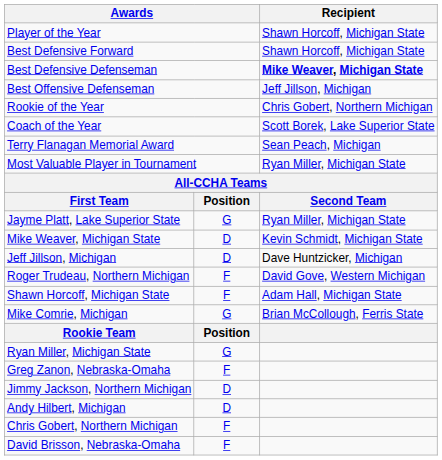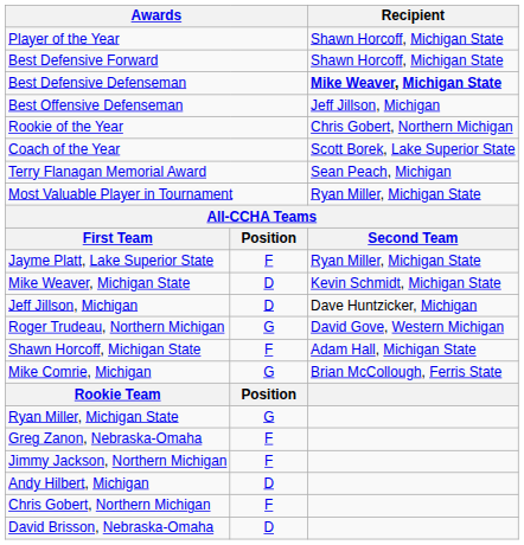 <table class="wikitable">
 <tr>
 <th colspan=2><a href='#'>Awards</a></th>
 <th>Recipient</th>
 </tr>
 <tr>
 <td colspan=2><a href='#'>Player of the Year</a></td>
 <td><a href='#'>Shawn Horcoff</a>, <a href='#'>Michigan State</a></td>
 </tr>
 <tr>
 <td colspan=2><a href='#'>Best Defensive Forward</a></td>
 <td><a href='#'>Shawn Horcoff</a>, <a href='#'>Michigan State</a></td>
 </tr>
 <tr>
 <td colspan=2><a href='#'>Best Defensive Defenseman</a></td>
 <td><strong><a href='#'>Mike Weaver</a>, <a href='#'>Michigan State</a></strong></td>
 </tr>
 <tr>
 <td colspan=2><a href='#'>Best Offensive Defenseman</a></td>
 <td><a href='#'>Jeff Jillson</a>, <a href='#'>Michigan</a></td>
 </tr>
 <tr>
 <td colspan=2><a href='#'>Rookie of the Year</a></td>
 <td><a href='#'>Chris Gobert</a>, <a href='#'>Northern Michigan</a></td>
 </tr>
 <tr>
 <td colspan=2><a href='#'>Coach of the Year</a></td>
 <td><a href='#'>Scott Borek</a>, <a href='#'>Lake Superior State</a></td>
 </tr>
 <tr>
 <td colspan=2><a href='#'>Terry Flanagan Memorial Award</a></td>
 <td><a href='#'>Sean Peach</a>, <a href='#'>Michigan</a></td>
 </tr>
 <tr>
 <td colspan=2><a href='#'>Most Valuable Player in Tournament</a></td>
 <td><a href='#'>Ryan Miller</a>, <a href='#'>Michigan State</a></td>
 </tr>
 <tr>
 <th colspan=3><a href='#'>All-CCHA Teams</a></th>
 </tr>
 <tr>
 <th><a href='#'>First Team</a></th>
 <th>  Position  </th>
 <th><a href='#'>Second Team</a></th>
 </tr>
 <tr>
 <td><a href='#'>Jayme Platt</a>, <a href='#'>Lake Superior State</a></td>
-<td align=center><a href='#'>G</a></td>
+<td align=center><a href='#'>F</a></td>
 <td><a href='#'>Ryan Miller</a>, <a href='#'>Michigan State</a></td>
 </tr>
 <tr>
 <td><a href='#'>Mike Weaver</a>, <a href='#'>Michigan State</a></td>
 <td align=center><a href='#'>D</a></td>
 <td><a href='#'>Kevin Schmidt</a>, <a href='#'>Michigan State</a></td>
 </tr>
 <tr>
 <td><a href='#'>Jeff Jillson</a>, <a href='#'>Michigan</a></td>
 <td align=center><a href='#'>D</a></td>
 <td>Dave Huntzicker, <a href='#'>Michigan</a></td>
 </tr>
 <tr>
 <td><a href='#'>Roger Trudeau</a>, <a href='#'>Northern Michigan</a></td>
-<td align=center><a href='#'>F</a></td>
+<td align=center><a href='#'>G</a></td>
 <td><a href='#'>David Gove</a>, <a href='#'>Western Michigan</a></td>
 </tr>
 <tr>
 <td><a href='#'>Shawn Horcoff</a>, <a href='#'>Michigan State</a></td>
 <td align=center><a href='#'>F</a></td>
 <td><a href='#'>Adam Hall</a>, <a href='#'>Michigan State</a></td>
 </tr>
 <tr>
 <td><a href='#'>Mike Comrie</a>, <a href='#'>Michigan</a></td>
 <td align=center><a href='#'>G</a></td>
 <td><a href='#'>Brian McCollough</a>, <a href='#'>Ferris State</a></td>
 </tr>
 <tr>
 <th><a href='#'>Rookie Team</a></th>
 <th>  Position  </th>
 <th></th>
 </tr>
 <tr>
 <td><a href='#'>Ryan Miller</a>, <a href='#'>Michigan State</a></td>
 <td align=center><a href='#'>G</a></td>
 <td></td>
 </tr>
 <tr>
 <td><a href='#'>Greg Zanon</a>, <a href='#'>Nebraska-Omaha</a></td>
 <td align=center><a href='#'>F</a></td>
 <td></td>
 </tr>
 <tr>
 <td><a href='#'>Jimmy Jackson</a>, <a href='#'>Northern Michigan</a></td>
-<td align=center><a href='#'>D</a></td>
+<td align=center><a href='#'>F</a></td>
 <td></td>
 </tr>
 <tr>
 <td><a href='#'>Andy Hilbert</a>, <a href='#'>Michigan</a></td>
 <td align=center><a href='#'>D</a></td>
 <td></td>
 </tr>
 <tr>
 <td><a href='#'>Chris Gobert</a>, <a href='#'>Northern Michigan</a></td>
 <td align=center><a href='#'>F</a></td>
 <td></td>
 </tr>
 <tr>
 <td><a href='#'>David Brisson</a>, <a href='#'>Nebraska-Omaha</a></td>
-<td align=center><a href='#'>F</a></td>
+<td align=center><a href='#'>D</a></td>
 <td></td>
 </tr>
 </table>
